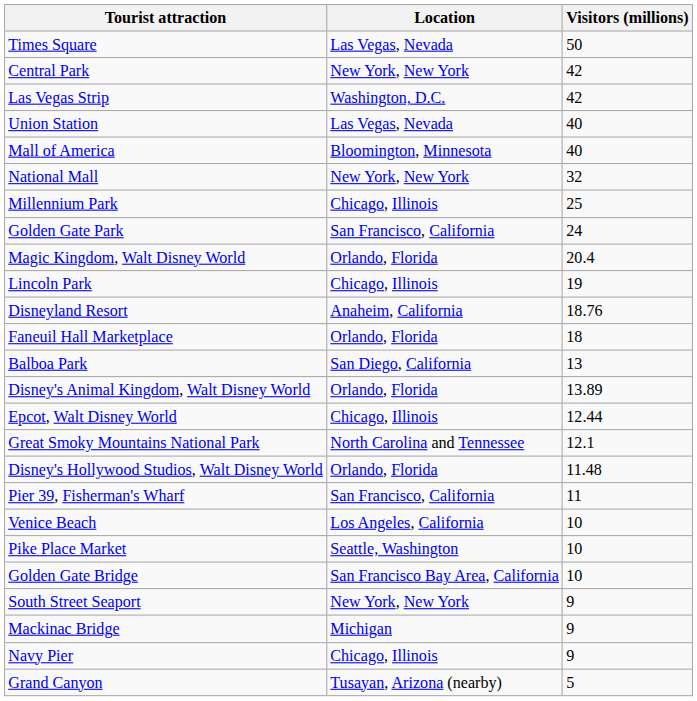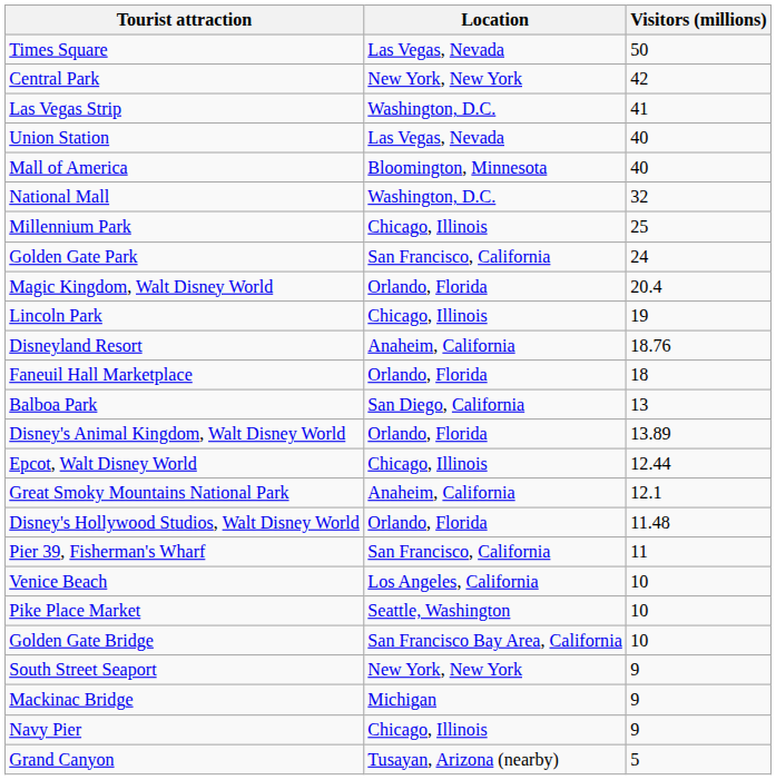 <table class="wikitable sortable" style="font-size: 95%">
 <tr>
 <th>Tourist attraction</th>
 <th>Location</th>
 <th>Visitors (millions)</th>
 </tr>
 <tr>
 <td><a href='#'>Times Square</a></td>
 <td><a href='#'>Las Vegas</a>, <a href='#'>Nevada</a></td>
 <td>50</td>
 </tr>
 <tr>
 <td><a href='#'>Central Park</a></td>
 <td><a href='#'>New York</a>, <a href='#'>New York</a></td>
 <td>42</td>
 </tr>
 <tr>
 <td><a href='#'>Las Vegas Strip</a></td>
 <td><a href='#'>Washington, D.C.</a></td>
-<td>42</td>
+<td>41</td>
 </tr>
 <tr>
 <td><a href='#'>Union Station</a></td>
 <td><a href='#'>Las Vegas</a>, <a href='#'>Nevada</a></td>
 <td>40</td>
 </tr>
 <tr>
 <td><a href='#'>Mall of America</a></td>
 <td><a href='#'>Bloomington</a>, <a href='#'>Minnesota</a></td>
 <td>40</td>
 </tr>
 <tr>
 <td><a href='#'>National Mall</a></td>
-<td><a href='#'>New York</a>, <a href='#'>New York</a></td>
+<td><a href='#'>Washington, D.C.</a></td>
 <td>32</td>
 </tr>
 <tr>
 <td><a href='#'>Millennium Park</a></td>
 <td><a href='#'>Chicago</a>, <a href='#'>Illinois</a></td>
 <td>25</td>
 </tr>
 <tr>
 <td><a href='#'>Golden Gate Park</a></td>
 <td><a href='#'>San Francisco</a>, <a href='#'>California</a></td>
 <td>24</td>
 </tr>
 <tr>
 <td><a href='#'>Magic Kingdom</a>, <a href='#'>Walt Disney World</a></td>
 <td><a href='#'>Orlando</a>, <a href='#'>Florida</a></td>
 <td>20.4</td>
 </tr>
 <tr>
 <td><a href='#'>Lincoln Park</a></td>
 <td><a href='#'>Chicago</a>, <a href='#'>Illinois</a></td>
 <td>19</td>
 </tr>
 <tr>
 <td><a href='#'>Disneyland Resort</a></td>
 <td><a href='#'>Anaheim</a>, <a href='#'>California</a></td>
 <td>18.76</td>
 </tr>
 <tr>
 <td><a href='#'>Faneuil Hall Marketplace</a></td>
 <td><a href='#'>Orlando</a>, <a href='#'>Florida</a></td>
 <td>18</td>
 </tr>
 <tr>
 <td><a href='#'>Balboa Park</a></td>
 <td><a href='#'>San Diego</a>, <a href='#'>California</a></td>
 <td>13</td>
 </tr>
 <tr>
 <td><a href='#'>Disney's Animal Kingdom</a>, <a href='#'>Walt Disney World</a></td>
 <td><a href='#'>Orlando</a>, <a href='#'>Florida</a></td>
 <td>13.89</td>
 </tr>
 <tr>
 <td><a href='#'>Epcot</a>, <a href='#'>Walt Disney World</a></td>
 <td><a href='#'>Chicago</a>, <a href='#'>Illinois</a></td>
 <td>12.44</td>
 </tr>
 <tr>
 <td><a href='#'>Great Smoky Mountains National Park</a></td>
-<td><a href='#'>North Carolina</a> and <a href='#'>Tennessee</a></td>
+<td><a href='#'>Anaheim</a>, <a href='#'>California</a></td>
 <td>12.1</td>
 </tr>
 <tr>
 <td><a href='#'>Disney's Hollywood Studios</a>, <a href='#'>Walt Disney World</a></td>
 <td><a href='#'>Orlando</a>, <a href='#'>Florida</a></td>
 <td>11.48</td>
 </tr>
 <tr>
 <td><a href='#'>Pier 39</a>, <a href='#'>Fisherman's Wharf</a></td>
 <td><a href='#'>San Francisco</a>, <a href='#'>California</a></td>
 <td>11</td>
 </tr>
 <tr>
 <td><a href='#'>Venice Beach</a></td>
 <td><a href='#'>Los Angeles</a>, <a href='#'>California</a></td>
 <td>10</td>
 </tr>
 <tr>
 <td><a href='#'>Pike Place Market</a></td>
 <td><a href='#'>Seattle, Washington</a></td>
 <td>10</td>
 </tr>
 <tr>
 <td><a href='#'>Golden Gate Bridge</a></td>
 <td><a href='#'>San Francisco Bay Area</a>, <a href='#'>California</a></td>
 <td>10</td>
 </tr>
 <tr>
 <td><a href='#'>South Street Seaport</a></td>
 <td><a href='#'>New York</a>, <a href='#'>New York</a></td>
 <td>9</td>
 </tr>
 <tr>
 <td><a href='#'>Mackinac Bridge</a></td>
 <td><a href='#'>Michigan</a></td>
 <td>9</td>
 </tr>
 <tr>
 <td><a href='#'>Navy Pier</a></td>
 <td><a href='#'>Chicago</a>, <a href='#'>Illinois</a></td>
 <td>9</td>
 </tr>
 <tr>
 <td><a href='#'>Grand Canyon</a></td>
 <td><a href='#'>Tusayan</a>, <a href='#'>Arizona</a> (nearby)</td>
 <td>5</td>
 </tr>
 </table>
